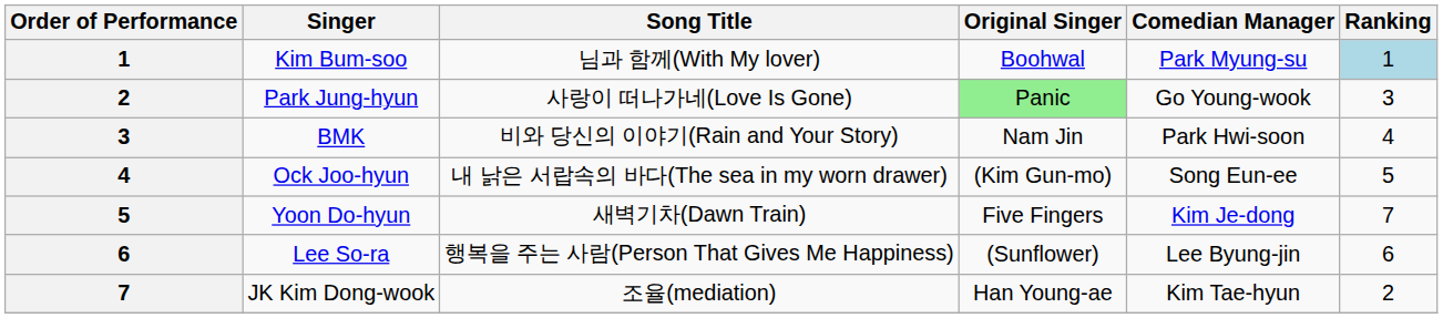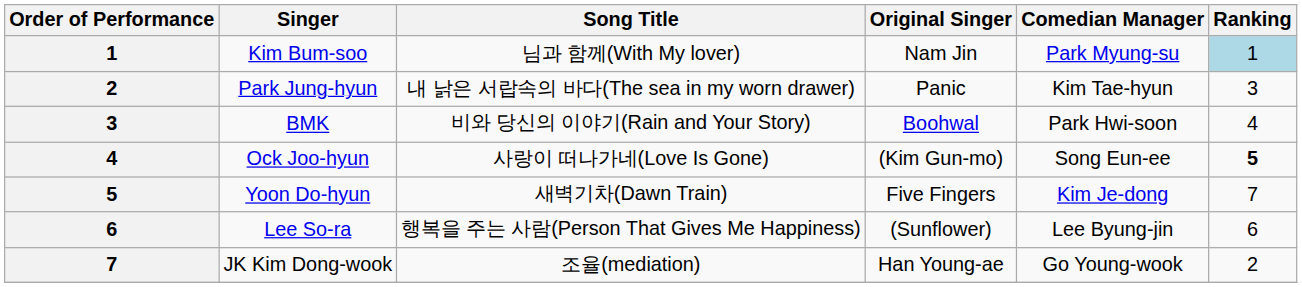 <table class="wikitable">
 <tr>
 <th>Order of Performance</th>
 <th>Singer</th>
 <th>Song Title</th>
 <th>Original Singer</th>
 <th>Comedian Manager</th>
 <th>Ranking</th>
 </tr>
 <tr align="center">
 <th>1</th>
 <td><a href='#'>Kim Bum-soo</a></td>
 <td>님과 함께(With My lover)</td>
-<td><a href='#'>Boohwal</a></td>
+<td>Nam Jin</td>
 <td><a href='#'>Park Myung-su</a></td>
 <td style="background: lightblue;">1</td>
 </tr>
 <tr align="center">
 <th>2</th>
 <td><a href='#'>Park Jung-hyun</a></td>
-<td>사랑이 떠나가네(Love Is Gone)</td>
-<td style="background: lightgreen;">Panic</td>
-<td>Go Young-wook</td>
+<td>내 낡은 서랍속의 바다(The sea in my worn drawer)</td>
+<td>Panic</td>
+<td>Kim Tae-hyun</td>
 <td>3</td>
 </tr>
 <tr align="center">
 <th>3</th>
 <td><a href='#'>BMK</a></td>
 <td>비와 당신의 이야기(Rain and Your Story)</td>
-<td>Nam Jin</td>
+<td><a href='#'>Boohwal</a></td>
 <td>Park Hwi-soon</td>
 <td>4</td>
 </tr>
 <tr align="center">
 <th>4</th>
 <td><a href='#'>Ock Joo-hyun</a></td>
-<td>내 낡은 서랍속의 바다(The sea in my worn drawer)</td>
+<td>사랑이 떠나가네(Love Is Gone)</td>
 <td>(Kim Gun-mo)</td>
 <td>Song Eun-ee</td>
-<td>5</td>
+<td><strong>5</strong></td>
 </tr>
 <tr align="center">
 <th>5</th>
 <td><a href='#'>Yoon Do-hyun</a></td>
 <td>새벽기차(Dawn Train)</td>
 <td>Five Fingers</td>
 <td><a href='#'>Kim Je-dong</a></td>
 <td>7</td>
 </tr>
 <tr align="center">
 <th>6</th>
 <td><a href='#'>Lee So-ra</a></td>
 <td>행복을 주는 사람(Person That Gives Me Happiness)</td>
 <td>(Sunflower)</td>
 <td>Lee Byung-jin</td>
 <td>6</td>
 </tr>
 <tr align="center">
 <th>7</th>
 <td>JK Kim Dong-wook</td>
 <td>조율(mediation)</td>
 <td>Han Young-ae</td>
-<td>Kim Tae-hyun</td>
+<td>Go Young-wook</td>
 <td>2</td>
 </tr>
 <tr>
 </tr>
 </table>
